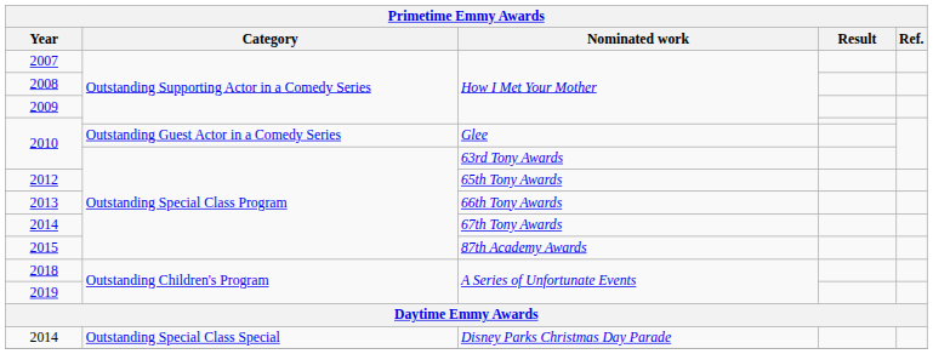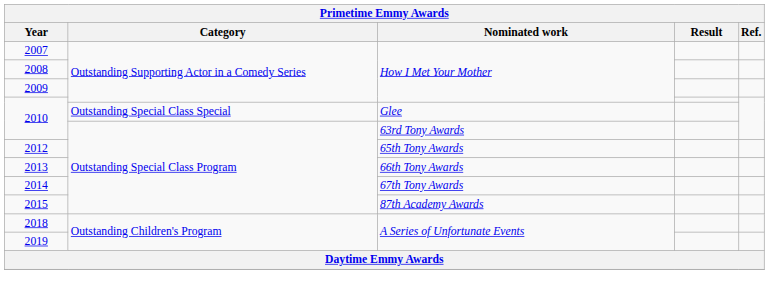 <table class=wikitable>
 <tr>
 <th colspan=5><a href='#'>Primetime Emmy Awards</a></th>
 </tr>
 <tr>
 <th scope="col" style="width:5em;">Year</th>
 <th scope="col" style="width:26em;">Category</th>
 <th scope="col" style="width:25em;">Nominated work</th>
 <th scope="col" style="width:5em;">Result</th>
 <th>Ref.</th>
 </tr>
 <tr>
 <td style="text-align:center;"><a href='#'>2007</a></td>
 <td rowspan=4><a href='#'>Outstanding Supporting Actor in a Comedy Series</a></td>
 <td rowspan=4><em><a href='#'>How I Met Your Mother</a></em></td>
 <td></td>
 <td></td>
 </tr>
 <tr>
 <td style="text-align:center;"><a href='#'>2008</a></td>
 <td></td>
 <td></td>
 </tr>
 <tr>
 <td style="text-align:center;"><a href='#'>2009</a></td>
 <td></td>
 <td></td>
 </tr>
 <tr>
 <td style="text-align:center;", rowspan=3><a href='#'>2010</a></td>
 <td></td>
 <td rowspan=3></td>
 </tr>
 <tr>
-<td><a href='#'>Outstanding Guest Actor in a Comedy Series</a></td>
+<td><a href='#'>Outstanding Special Class Special</a></td>
 <td><em><a href='#'>Glee</a></em></td>
 <td></td>
 </tr>
 <tr>
 <td rowspan=5><a href='#'>Outstanding Special Class Program</a></td>
 <td><em><a href='#'>63rd Tony Awards</a></em></td>
 <td></td>
 </tr>
 <tr>
 <td style="text-align:center;"><a href='#'>2012</a></td>
 <td><em><a href='#'>65th Tony Awards</a></em></td>
 <td></td>
 <td></td>
 </tr>
 <tr>
 <td style="text-align:center;"><a href='#'>2013</a></td>
 <td><em><a href='#'>66th Tony Awards</a></em></td>
 <td></td>
 <td></td>
 </tr>
 <tr>
 <td style="text-align:center;"><a href='#'>2014</a></td>
 <td><em><a href='#'>67th Tony Awards</a></em></td>
 <td></td>
 <td></td>
 </tr>
 <tr>
 <td style="text-align:center;"><a href='#'>2015</a></td>
 <td><em><a href='#'>87th Academy Awards</a></em></td>
 <td></td>
 <td></td>
 </tr>
 <tr>
 <td style="text-align:center;"><a href='#'>2018</a></td>
 <td rowspan=2><a href='#'>Outstanding Children's Program</a></td>
 <td rowspan=2><em><a href='#'>A Series of Unfortunate Events</a></em></td>
 <td></td>
 <td></td>
 </tr>
 <tr>
 <td style="text-align:center;"><a href='#'>2019</a></td>
 <td></td>
 <td></td>
 </tr>
 <tr>
 <th colspan=5><a href='#'>Daytime Emmy Awards</a></th>
 </tr>
 <tr>
-<td style="text-align:center;">2014</td>
-<td><a href='#'>Outstanding Special Class Special</a></td>
-<td><em><a href='#'>Disney Parks Christmas Day Parade</a></em></td>
-<td></td>
-<td></td>
-</tr>
-<tr>
 </tr>
 </table>
